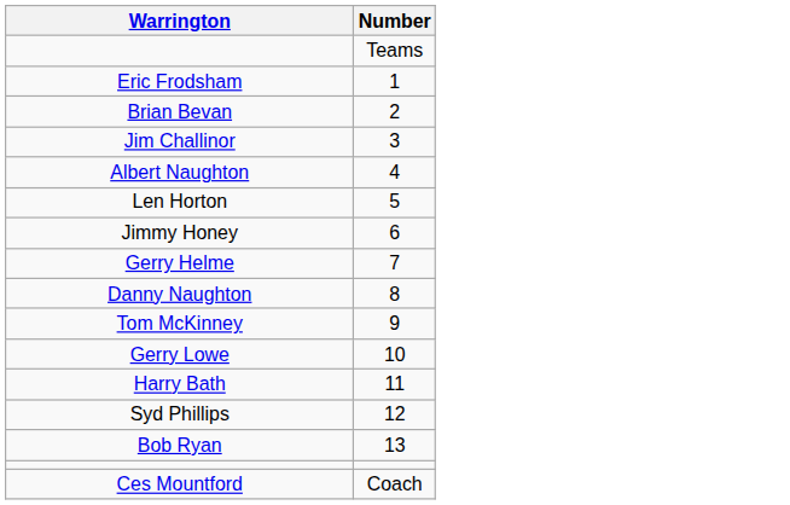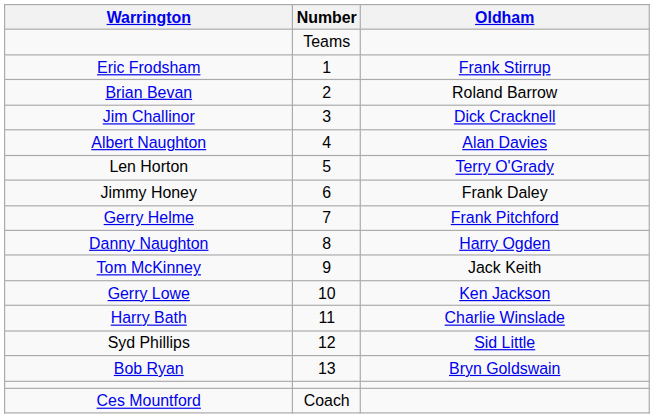 <table class="wikitable" style="text-align:center; font-size: 85%">
 <tr>
 <th width=240 abbr=winner><a href='#'>Warrington</a></th>
 <th width=50 abbr="Number">Number</th>
+<th width=240 abbr=runner-up><a href='#'>Oldham</a></th>
 </tr>
 <tr>
 <td></td>
 <td>Teams</td>
+<td></td>
 </tr>
 <tr>
 <td><a href='#'>Eric Frodsham</a></td>
 <td>1</td>
+<td><a href='#'>Frank Stirrup</a></td>
 </tr>
 <tr>
 <td><a href='#'>Brian Bevan</a></td>
 <td>2</td>
+<td>Roland Barrow</td>
 </tr>
 <tr>
 <td><a href='#'>Jim Challinor</a></td>
 <td>3</td>
+<td><a href='#'>Dick Cracknell</a></td>
 </tr>
 <tr>
 <td><a href='#'>Albert Naughton</a></td>
 <td>4</td>
+<td><a href='#'>Alan Davies</a></td>
 </tr>
 <tr>
 <td>Len Horton</td>
 <td>5</td>
+<td><a href='#'>Terry O'Grady</a></td>
 </tr>
 <tr>
 <td>Jimmy Honey</td>
 <td>6</td>
+<td>Frank Daley</td>
 </tr>
 <tr>
 <td><a href='#'>Gerry Helme</a></td>
 <td>7</td>
+<td><a href='#'>Frank Pitchford</a></td>
 </tr>
 <tr>
 <td><a href='#'>Danny Naughton</a></td>
 <td>8</td>
+<td><a href='#'>Harry Ogden</a></td>
 </tr>
 <tr>
 <td><a href='#'>Tom McKinney</a></td>
 <td>9</td>
+<td>Jack Keith</td>
 </tr>
 <tr>
 <td><a href='#'>Gerry Lowe</a></td>
 <td>10</td>
+<td><a href='#'>Ken Jackson</a></td>
 </tr>
 <tr>
 <td><a href='#'>Harry Bath</a></td>
 <td>11</td>
+<td><a href='#'>Charlie Winslade</a></td>
 </tr>
 <tr>
 <td>Syd Phillips</td>
 <td>12</td>
+<td><a href='#'>Sid Little</a></td>
 </tr>
 <tr>
 <td><a href='#'>Bob Ryan</a></td>
 <td>13</td>
+<td><a href='#'>Bryn Goldswain</a></td>
 </tr>
 <tr>
+<td></td>
 <td></td>
 <td></td>
 </tr>
 <tr>
 <td><a href='#'>Ces Mountford</a></td>
 <td>Coach</td>
+<td></td>
 </tr>
 </table>
